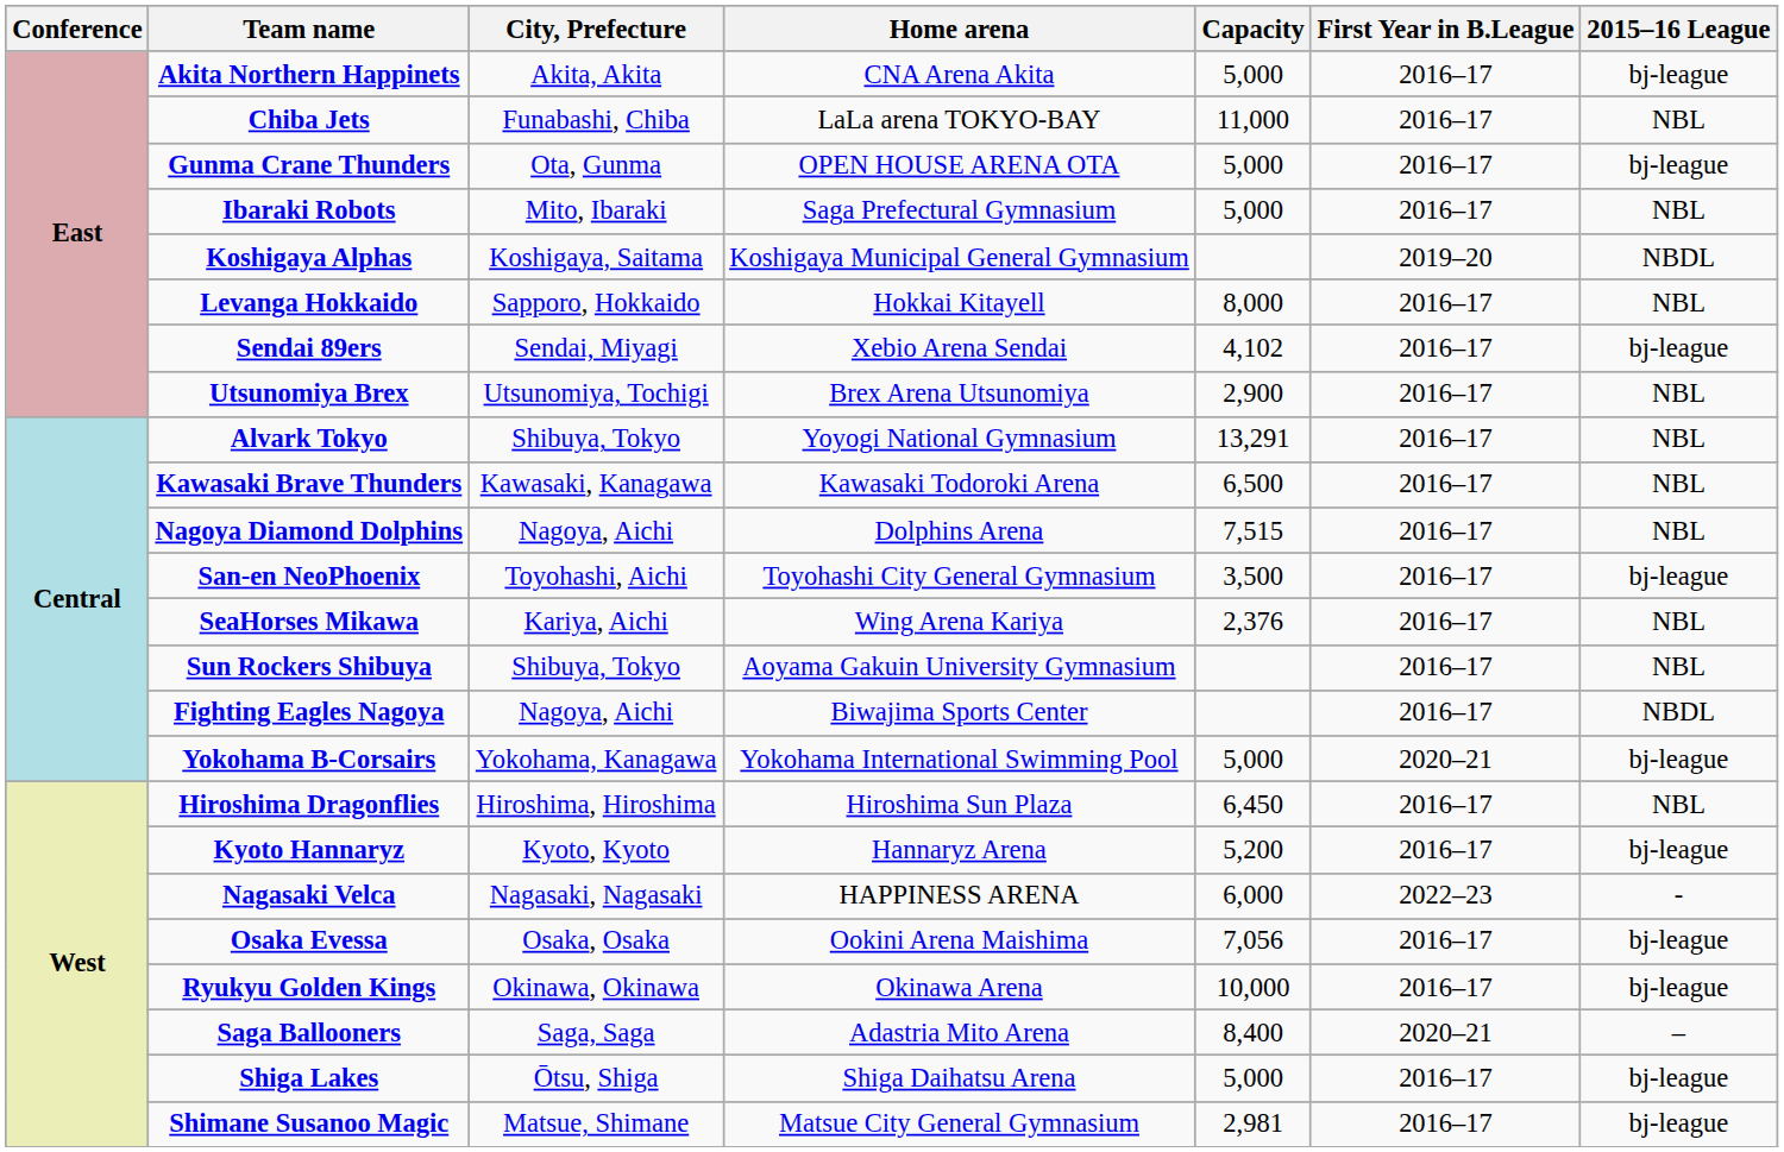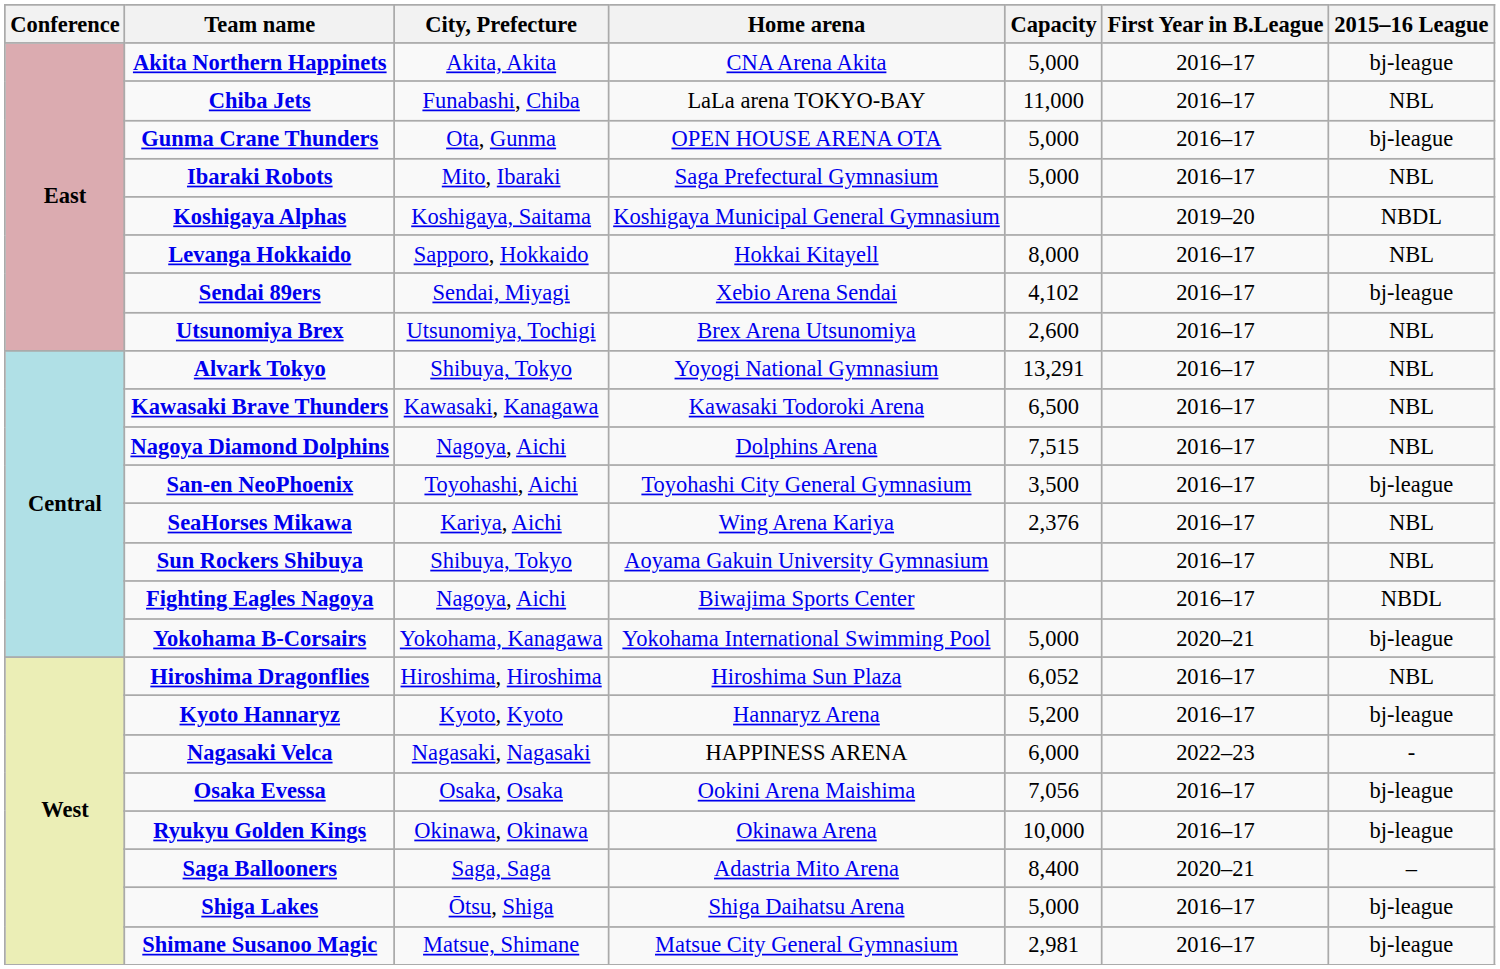 <table class="wikitable" style="text-align: center; center; font-size: small;">
 <tr>
 <th style="white-space:nowrap">Conference</th>
 <th style="white-space:nowrap">Team name</th>
 <th style="white-space:nowrap">City, Prefecture</th>
 <th style="white-space:nowrap">Home arena</th>
 <th style="white-space:nowrap">Capacity</th>
 <th style="white-space:nowrap">First Year in B.League</th>
 <th style="white-space:nowrap">2015–16 League</th>
 </tr>
 <tr>
 <td rowspan="8" style="background:#DBABB0;"><strong>East</strong></td>
 <td style="white-space:nowrap"><strong><a href='#'>Akita Northern Happinets</a></strong></td>
 <td><a href='#'>Akita, Akita</a></td>
 <td><a href='#'>CNA Arena Akita</a></td>
 <td>5,000</td>
 <td>2016–17</td>
 <td>bj-league</td>
 </tr>
 <tr>
 <td style="white-space:nowrap"><strong><a href='#'>Chiba Jets</a></strong></td>
 <td><a href='#'>Funabashi</a>, <a href='#'>Chiba</a></td>
 <td>LaLa arena TOKYO-BAY</td>
 <td>11,000</td>
 <td>2016–17</td>
 <td>NBL</td>
 </tr>
 <tr>
 <td style="white-space:nowrap"><strong><a href='#'>Gunma Crane Thunders</a></strong></td>
 <td><a href='#'>Ota</a>, <a href='#'>Gunma</a></td>
 <td><a href='#'>OPEN HOUSE ARENA OTA</a></td>
 <td>5,000</td>
 <td>2016–17</td>
 <td>bj-league</td>
 </tr>
 <tr>
 <td style="white-space:nowrap"><strong><a href='#'>Ibaraki Robots</a></strong></td>
 <td><a href='#'>Mito</a>, <a href='#'>Ibaraki</a></td>
 <td><a href='#'>Saga Prefectural Gymnasium</a></td>
 <td>5,000</td>
 <td>2016–17</td>
 <td>NBL</td>
 </tr>
 <tr>
 <td style="white-space:nowrap"><strong><a href='#'>Koshigaya Alphas</a></strong></td>
 <td><a href='#'>Koshigaya, Saitama</a></td>
 <td><a href='#'>Koshigaya Municipal General Gymnasium</a></td>
 <td></td>
 <td>2019–20</td>
 <td>NBDL</td>
 </tr>
 <tr>
 <td style="white-space:nowrap"><strong><a href='#'>Levanga Hokkaido</a></strong></td>
 <td><a href='#'>Sapporo</a>, <a href='#'>Hokkaido</a></td>
 <td><a href='#'>Hokkai Kitayell</a></td>
 <td>8,000</td>
 <td>2016–17</td>
 <td>NBL</td>
 </tr>
 <tr>
 <td style="white-space:nowrap"><strong><a href='#'>Sendai 89ers</a></strong></td>
 <td><a href='#'>Sendai, Miyagi</a></td>
 <td><a href='#'>Xebio Arena Sendai</a></td>
 <td>4,102</td>
 <td>2016–17</td>
 <td>bj-league</td>
 </tr>
 <tr>
 <td><strong><a href='#'>Utsunomiya Brex</a></strong></td>
 <td><a href='#'>Utsunomiya, Tochigi</a></td>
 <td><a href='#'>Brex Arena Utsunomiya</a></td>
-<td>2,900</td>
+<td>2,600</td>
 <td>2016–17</td>
 <td>NBL</td>
 </tr>
 <tr>
 <td rowspan="8" style="background:#B0E0E6;"><strong>Central</strong></td>
 <td style="white-space:nowrap"><strong><a href='#'>Alvark Tokyo</a></strong></td>
 <td><a href='#'>Shibuya, Tokyo</a></td>
 <td><a href='#'>Yoyogi National Gymnasium</a></td>
 <td>13,291</td>
 <td>2016–17</td>
 <td>NBL</td>
 </tr>
 <tr>
 <td style="white-space:nowrap"><strong><a href='#'>Kawasaki Brave Thunders</a></strong></td>
 <td><a href='#'>Kawasaki</a>, <a href='#'>Kanagawa</a></td>
 <td><a href='#'>Kawasaki Todoroki Arena</a></td>
 <td>6,500</td>
 <td>2016–17</td>
 <td>NBL</td>
 </tr>
 <tr>
 <td style="white-space:nowrap"><strong><a href='#'>Nagoya Diamond Dolphins</a></strong></td>
 <td><a href='#'>Nagoya</a>, <a href='#'>Aichi</a></td>
 <td><a href='#'>Dolphins Arena</a></td>
 <td>7,515</td>
 <td>2016–17</td>
 <td>NBL</td>
 </tr>
 <tr>
 <td style="white-space:nowrap"><strong><a href='#'>San-en NeoPhoenix</a></strong></td>
 <td><a href='#'>Toyohashi</a>, <a href='#'>Aichi</a></td>
 <td><a href='#'>Toyohashi City General Gymnasium</a></td>
 <td>3,500</td>
 <td>2016–17</td>
 <td>bj-league</td>
 </tr>
 <tr>
 <td style="white-space:nowrap"><strong> <a href='#'>SeaHorses Mikawa</a></strong></td>
 <td><a href='#'>Kariya</a>, <a href='#'>Aichi</a></td>
 <td><a href='#'>Wing Arena Kariya</a></td>
 <td>2,376</td>
 <td>2016–17</td>
 <td>NBL</td>
 </tr>
 <tr>
 <td style="white-space:nowrap"><strong> <a href='#'>Sun Rockers Shibuya</a></strong></td>
 <td><a href='#'>Shibuya, Tokyo</a></td>
 <td><a href='#'>Aoyama Gakuin University Gymnasium</a></td>
 <td></td>
 <td>2016–17</td>
 <td>NBL</td>
 </tr>
 <tr>
 <td style="white-space:nowrap"><strong><a href='#'>Fighting Eagles Nagoya</a></strong></td>
 <td><a href='#'>Nagoya</a>, <a href='#'>Aichi</a></td>
 <td><a href='#'>Biwajima Sports Center</a></td>
 <td></td>
 <td>2016–17</td>
 <td>NBDL</td>
 </tr>
 <tr>
 <td><strong><a href='#'>Yokohama B-Corsairs</a></strong></td>
 <td><a href='#'>Yokohama, Kanagawa</a></td>
 <td><a href='#'>Yokohama International Swimming Pool</a></td>
 <td>5,000</td>
 <td>2020–21</td>
 <td>bj-league</td>
 </tr>
 <tr>
 <td rowspan="8" style="background:#EBEEB6;"><strong>West</strong></td>
 <td style="white-space:nowrap"><strong> <a href='#'>Hiroshima Dragonflies</a></strong></td>
 <td><a href='#'>Hiroshima</a>, <a href='#'>Hiroshima</a></td>
 <td><a href='#'>Hiroshima Sun Plaza</a></td>
-<td>6,450</td>
+<td>6,052</td>
 <td>2016–17</td>
 <td>NBL</td>
 </tr>
 <tr>
 <td style="white-space:nowrap"><strong><a href='#'>Kyoto Hannaryz</a></strong></td>
 <td><a href='#'>Kyoto</a>, <a href='#'>Kyoto</a></td>
 <td><a href='#'>Hannaryz Arena</a></td>
 <td>5,200</td>
 <td>2016–17</td>
 <td>bj-league</td>
 </tr>
 <tr>
 <td style="white-space:nowrap"><strong><a href='#'>Nagasaki Velca</a></strong></td>
 <td><a href='#'>Nagasaki</a>, <a href='#'>Nagasaki</a></td>
 <td>HAPPINESS ARENA</td>
 <td>6,000</td>
 <td>2022–23</td>
 <td>-</td>
 </tr>
 <tr>
 <td style="white-space:nowrap"><strong><a href='#'>Osaka Evessa</a></strong></td>
 <td><a href='#'>Osaka</a>, <a href='#'>Osaka</a></td>
 <td><a href='#'>Ookini Arena Maishima</a></td>
 <td>7,056</td>
 <td>2016–17</td>
 <td>bj-league</td>
 </tr>
 <tr>
 <td style="white-space:nowrap"><strong><a href='#'>Ryukyu Golden Kings</a></strong></td>
 <td><a href='#'>Okinawa</a>, <a href='#'>Okinawa</a></td>
 <td><a href='#'>Okinawa Arena</a></td>
 <td>10,000</td>
 <td>2016–17</td>
 <td>bj-league</td>
 </tr>
 <tr>
 <td style="white-space:nowrap"><strong><a href='#'>Saga Ballooners</a></strong></td>
 <td><a href='#'>Saga, Saga</a></td>
 <td><a href='#'>Adastria Mito Arena</a></td>
 <td>8,400</td>
 <td>2020–21</td>
 <td>–</td>
 </tr>
 <tr>
 <td style="white-space:nowrap"><strong><a href='#'>Shiga Lakes</a></strong></td>
 <td><a href='#'>Ōtsu</a>, <a href='#'>Shiga</a></td>
 <td><a href='#'>Shiga Daihatsu Arena</a></td>
 <td>5,000</td>
 <td>2016–17</td>
 <td>bj-league</td>
 </tr>
 <tr>
 <td style="white-space:nowrap"><strong><a href='#'>Shimane Susanoo Magic</a></strong></td>
 <td><a href='#'>Matsue, Shimane</a></td>
 <td><a href='#'>Matsue City General Gymnasium</a></td>
 <td>2,981</td>
 <td>2016–17</td>
 <td>bj-league</td>
 </tr>
 <tr>
 </tr>
 </table>
